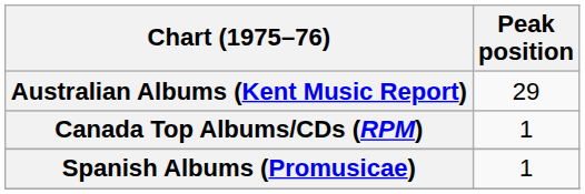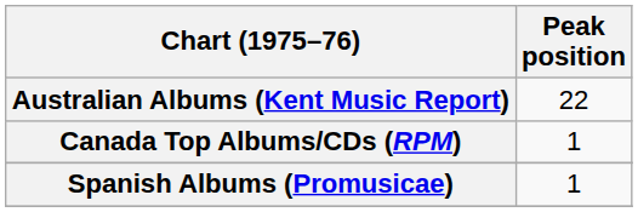 <table class="wikitable sortable plainrowheaders" style="text-align:center">
 <tr>
 <th scope="col">Chart (1975–76)</th>
 <th scope="col">Peak<br>position</th>
 </tr>
 <tr>
 <th scope="row">Australian Albums (<a href='#'>Kent Music Report</a>)</th>
-<td>29</td>
+<td>22</td>
 </tr>
 <tr>
 <th scope="row">Canada Top Albums/CDs (<em><a href='#'>RPM</a></em>)</th>
 <td>1</td>
 </tr>
 <tr>
 </tr>
 <tr>
 </tr>
 <tr>
 <th scope="row">Spanish Albums (<a href='#'>Promusicae</a>)</th>
 <td>1</td>
 </tr>
 <tr>
 </tr>
 <tr>
 </tr>
 </table>
